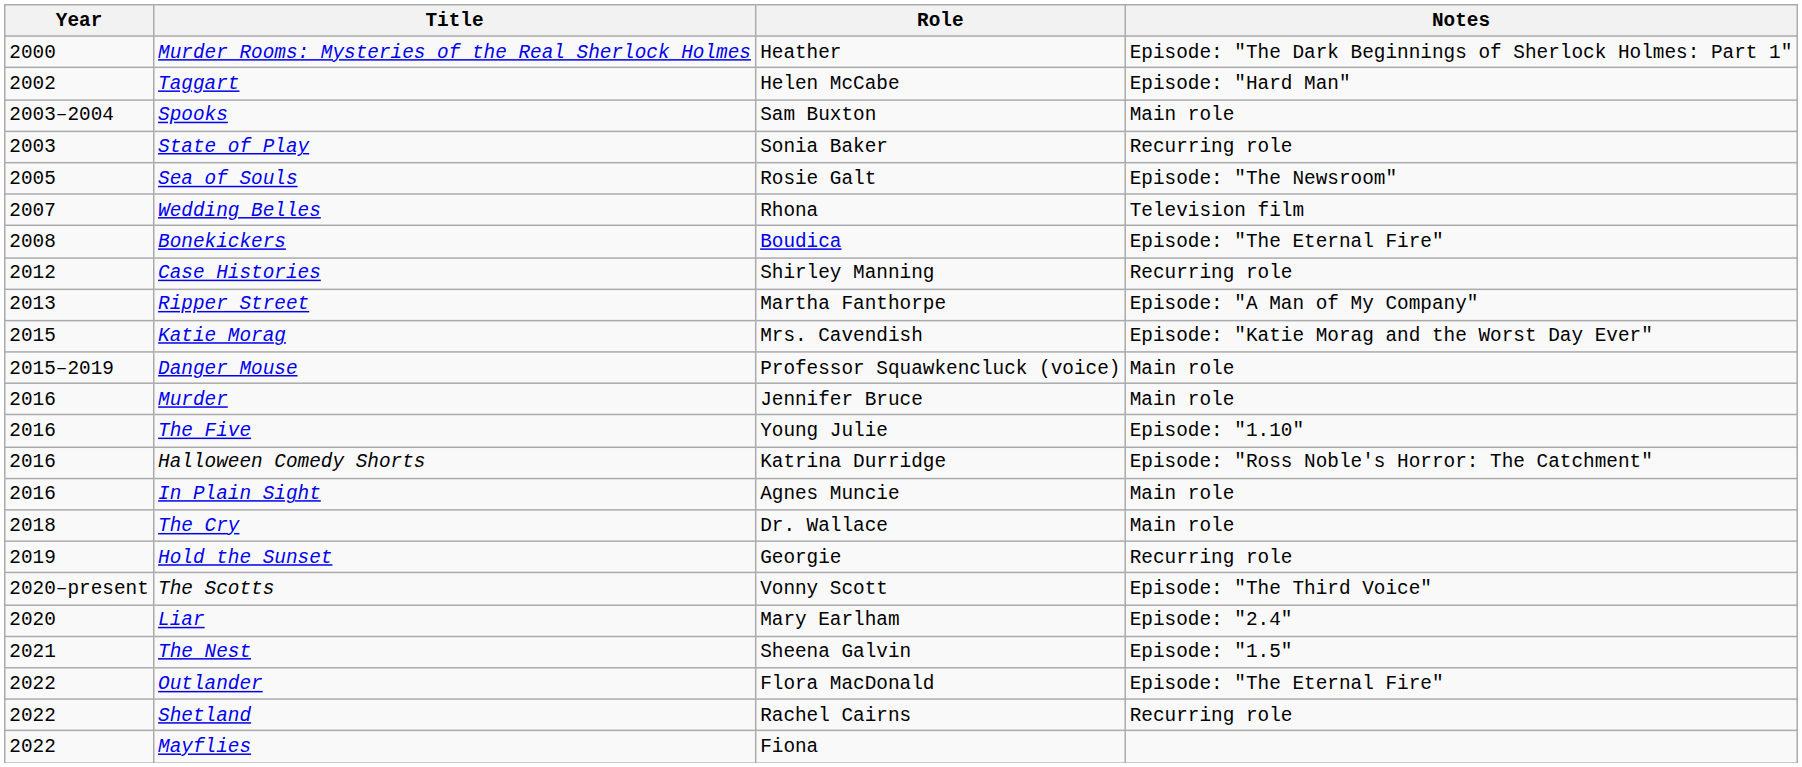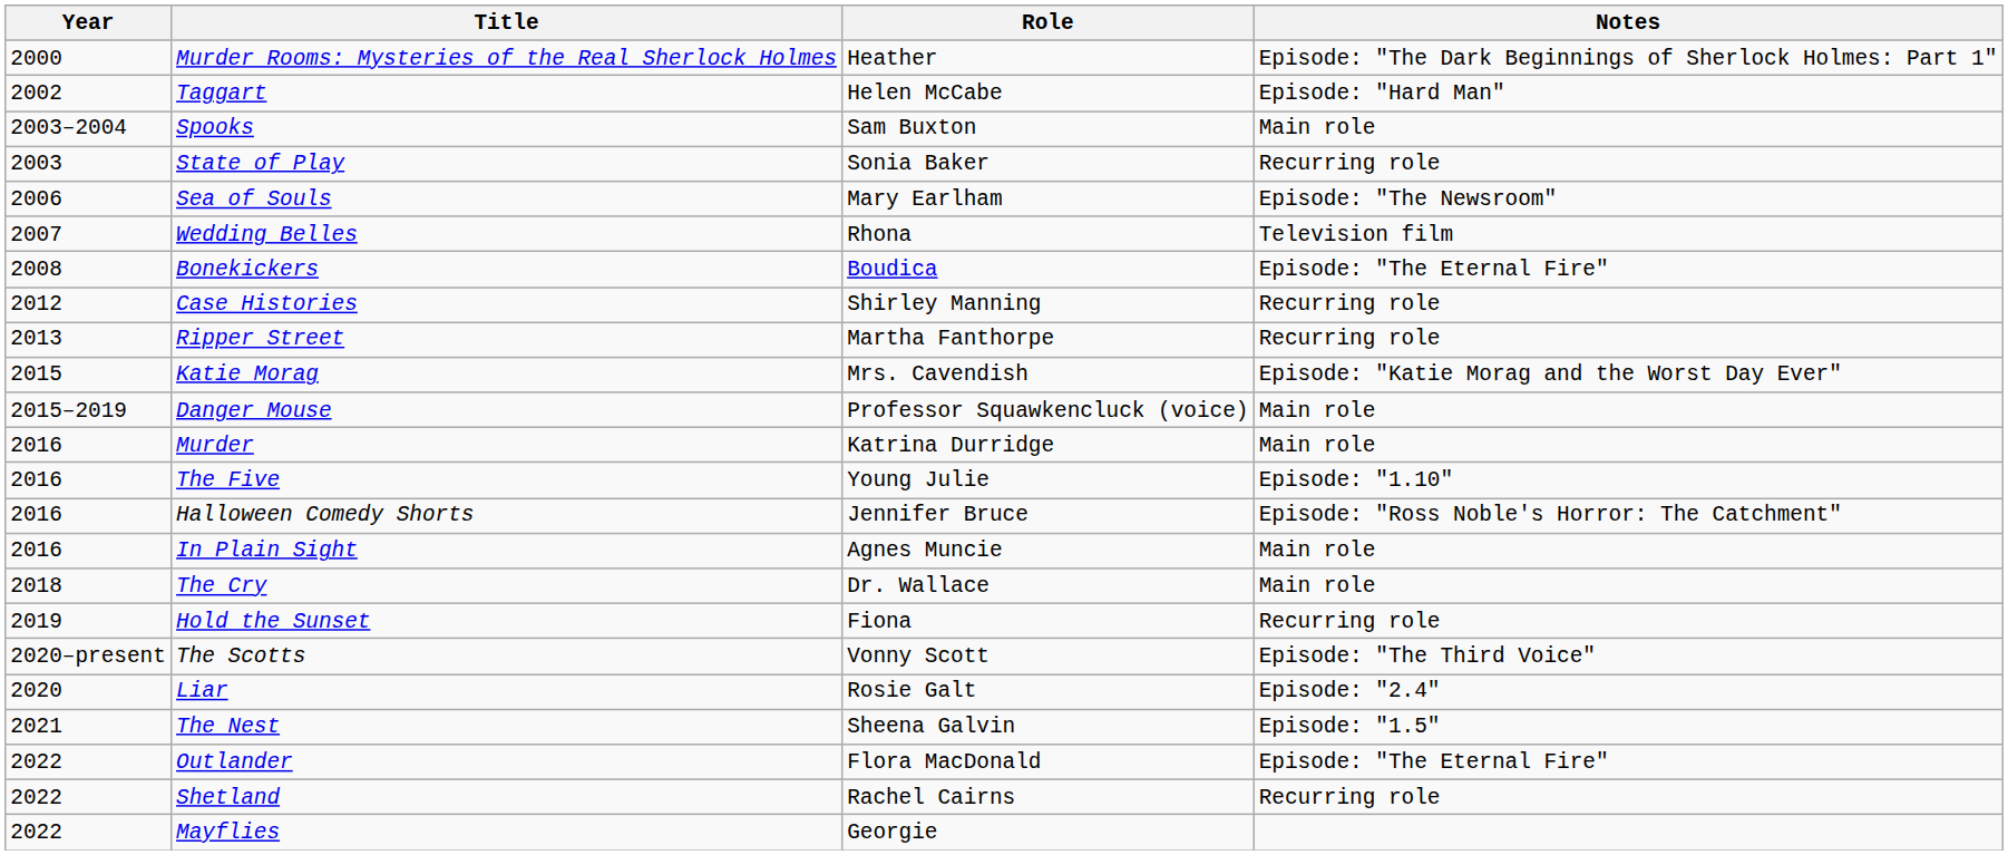 <table class="wikitable sortable">
 <tr>
 <th>Year</th>
 <th>Title</th>
 <th>Role</th>
 <th class="unsortable">Notes</th>
 </tr>
 <tr>
 <td>2000</td>
 <td><em><a href='#'>Murder Rooms: Mysteries of the Real Sherlock Holmes</a></em></td>
 <td>Heather</td>
 <td>Episode: "The Dark Beginnings of Sherlock Holmes: Part 1"</td>
 </tr>
 <tr>
 <td>2002</td>
 <td><em><a href='#'>Taggart</a></em></td>
 <td>Helen McCabe</td>
 <td>Episode: "Hard Man"</td>
 </tr>
 <tr>
 <td>2003–2004</td>
 <td><em><a href='#'>Spooks</a></em></td>
 <td>Sam Buxton</td>
 <td>Main role</td>
 </tr>
 <tr>
 <td>2003</td>
 <td><em><a href='#'>State of Play</a></em></td>
 <td>Sonia Baker</td>
 <td>Recurring role</td>
 </tr>
 <tr>
-<td>2005</td>
+<td>2006</td>
 <td><em><a href='#'>Sea of Souls</a></em></td>
-<td>Rosie Galt</td>
+<td>Mary Earlham</td>
 <td>Episode: "The Newsroom"</td>
 </tr>
 <tr>
 <td>2007</td>
 <td><em><a href='#'>Wedding Belles</a></em></td>
 <td>Rhona</td>
 <td>Television film</td>
 </tr>
 <tr>
 <td>2008</td>
 <td><em><a href='#'>Bonekickers</a></em></td>
 <td><a href='#'>Boudica</a></td>
 <td>Episode: "The Eternal Fire"</td>
 </tr>
 <tr>
 <td>2012</td>
 <td><a href='#'><em>Case Histories</em></a></td>
 <td>Shirley Manning</td>
 <td>Recurring role</td>
 </tr>
 <tr>
 <td>2013</td>
 <td><em><a href='#'>Ripper Street</a></em></td>
 <td>Martha Fanthorpe</td>
-<td>Episode: "A Man of My Company"</td>
+<td>Recurring role</td>
 </tr>
 <tr>
 <td>2015</td>
 <td><em><a href='#'>Katie Morag</a></em></td>
 <td>Mrs. Cavendish</td>
 <td>Episode: "Katie Morag and the Worst Day Ever"</td>
 </tr>
 <tr>
 <td>2015–2019</td>
 <td><em><a href='#'>Danger Mouse</a></em></td>
 <td>Professor Squawkencluck (voice)</td>
 <td>Main role</td>
 </tr>
 <tr>
 <td>2016</td>
 <td><em><a href='#'>Murder</a></em></td>
-<td>Jennifer Bruce</td>
+<td>Katrina Durridge</td>
 <td>Main role</td>
 </tr>
 <tr>
 <td>2016</td>
 <td><em><a href='#'>The Five</a></em></td>
 <td>Young Julie</td>
 <td>Episode: "1.10"</td>
 </tr>
 <tr>
 <td>2016</td>
 <td><em>Halloween Comedy Shorts</em></td>
-<td>Katrina Durridge</td>
+<td>Jennifer Bruce</td>
 <td>Episode: "Ross Noble's Horror: The Catchment"</td>
 </tr>
 <tr>
 <td>2016</td>
 <td><em><a href='#'>In Plain Sight</a></em></td>
 <td>Agnes Muncie</td>
 <td>Main role</td>
 </tr>
 <tr>
 <td>2018</td>
 <td><em><a href='#'>The Cry</a></em></td>
 <td>Dr. Wallace</td>
 <td>Main role</td>
 </tr>
 <tr>
 <td>2019</td>
 <td><em><a href='#'>Hold the Sunset</a></em></td>
-<td>Georgie</td>
+<td>Fiona</td>
 <td>Recurring role</td>
 </tr>
 <tr>
 <td>2020–present</td>
 <td><em>The Scotts</em></td>
 <td>Vonny Scott</td>
 <td>Episode: "The Third Voice"</td>
 </tr>
 <tr>
 <td>2020</td>
 <td><em><a href='#'>Liar</a></em></td>
-<td>Mary Earlham</td>
+<td>Rosie Galt</td>
 <td>Episode: "2.4"</td>
 </tr>
 <tr>
 <td>2021</td>
 <td><em><a href='#'>The Nest</a></em></td>
 <td>Sheena Galvin</td>
 <td>Episode: "1.5"</td>
 </tr>
 <tr>
 <td>2022</td>
 <td><em><a href='#'>Outlander</a></em></td>
 <td>Flora MacDonald</td>
 <td>Episode: "The Eternal Fire"</td>
 </tr>
 <tr>
 <td>2022</td>
 <td><em><a href='#'>Shetland</a></em></td>
 <td>Rachel Cairns</td>
 <td>Recurring role</td>
 </tr>
 <tr>
 <td>2022</td>
 <td><em><a href='#'>Mayflies</a></em></td>
-<td>Fiona</td>
+<td>Georgie</td>
 <td></td>
 </tr>
 </table>
